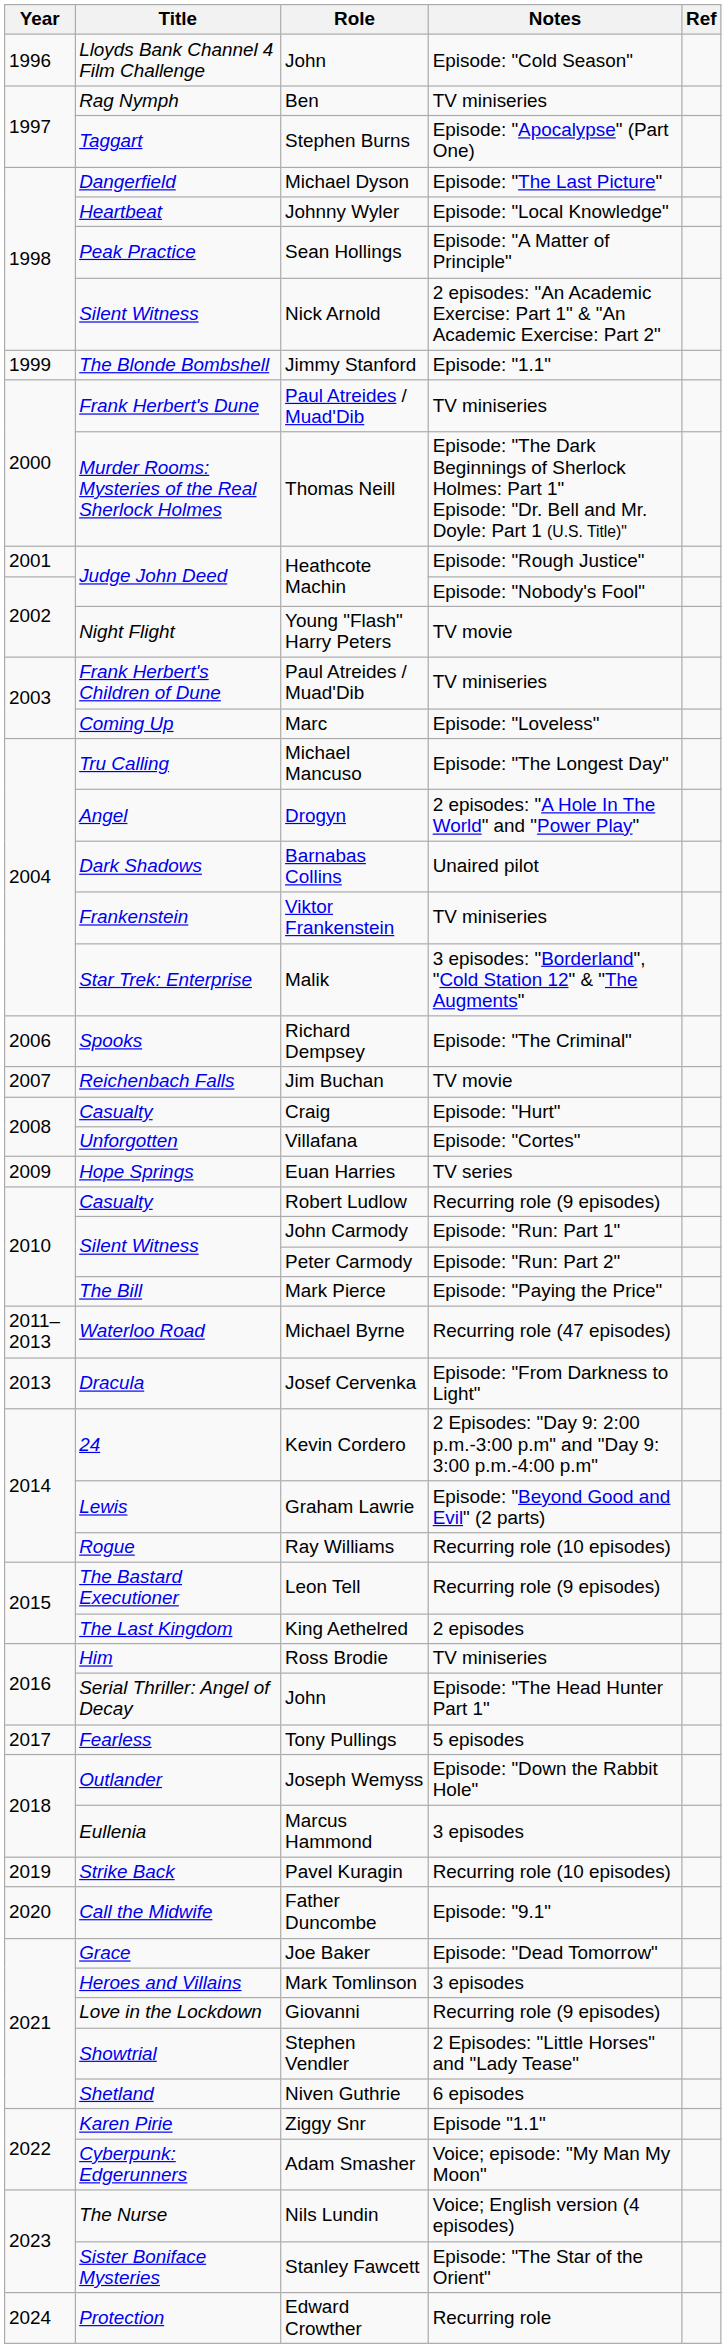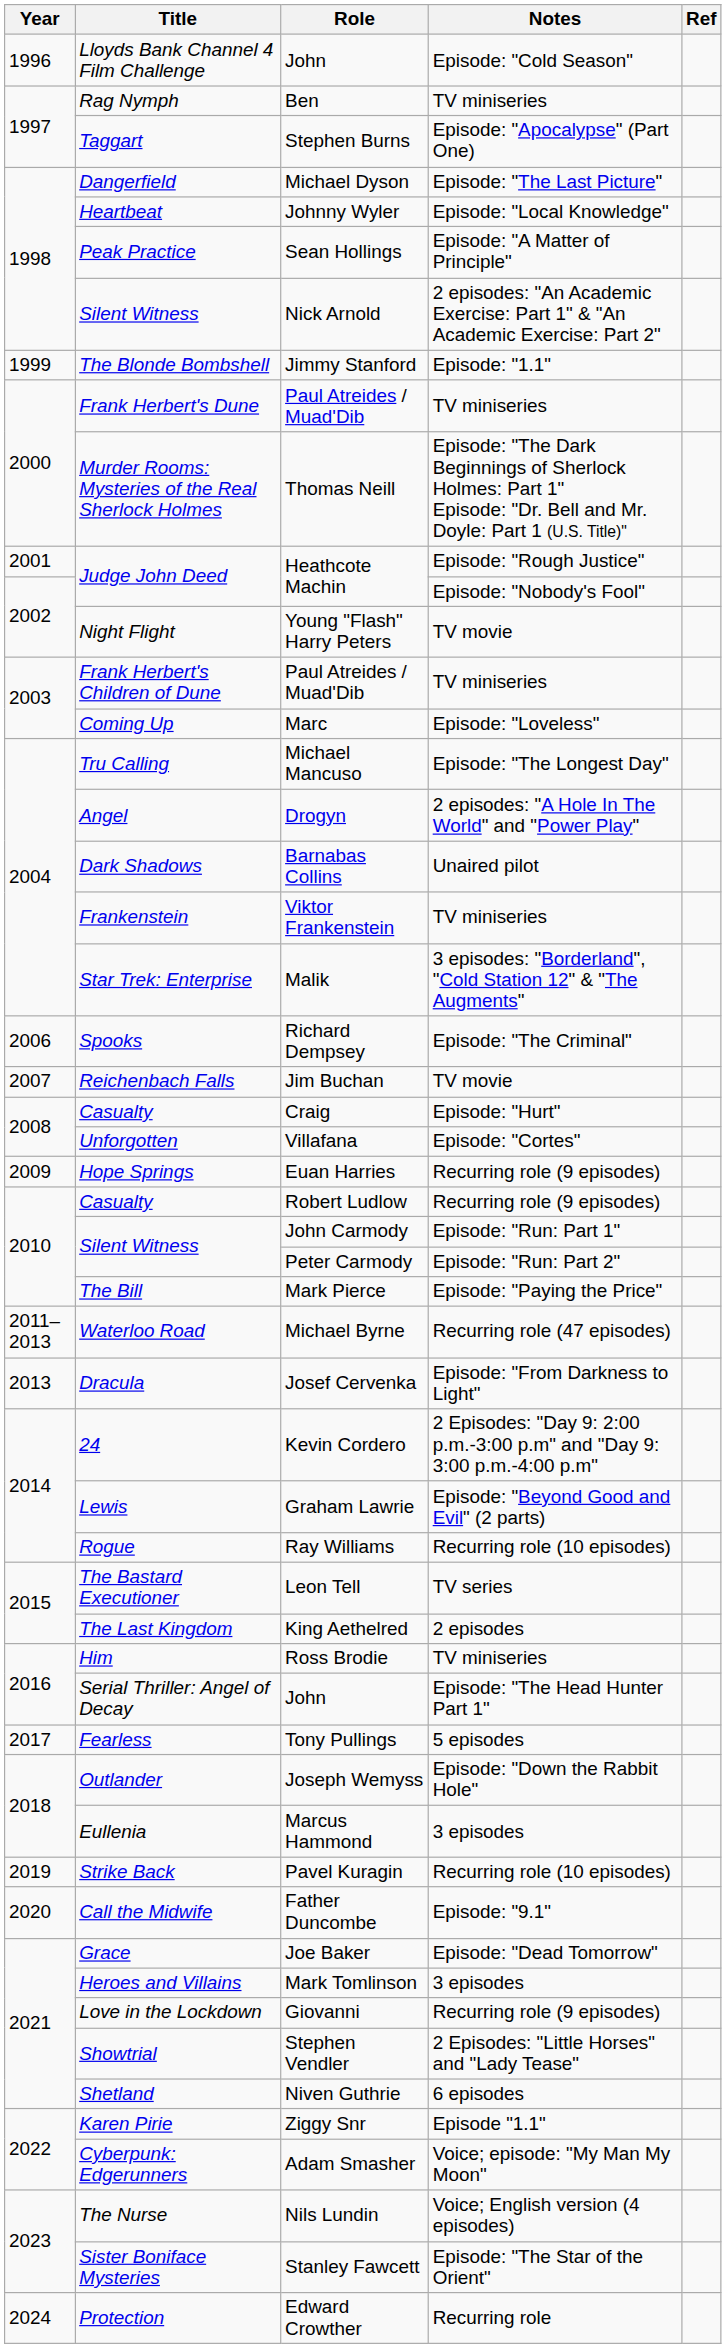 <table class="wikitable">
 <tr>
 <th>Year</th>
 <th>Title</th>
 <th>Role</th>
 <th>Notes</th>
 <th>Ref</th>
 </tr>
 <tr>
 <td>1996</td>
 <td><em>Lloyds Bank Channel 4 Film Challenge</em></td>
 <td>John</td>
 <td>Episode: "Cold Season"</td>
 <td></td>
 </tr>
 <tr>
 <td rowspan="2">1997</td>
 <td><em>Rag Nymph</em></td>
 <td>Ben</td>
 <td>TV miniseries</td>
 <td></td>
 </tr>
 <tr>
 <td><em><a href='#'>Taggart</a></em></td>
 <td>Stephen Burns</td>
 <td>Episode: "<a href='#'>Apocalypse</a>" (Part One)</td>
 <td></td>
 </tr>
 <tr>
 <td rowspan="4">1998</td>
 <td><em><a href='#'>Dangerfield</a></em></td>
 <td>Michael Dyson</td>
 <td>Episode: "<a href='#'>The Last Picture</a>"</td>
 <td></td>
 </tr>
 <tr>
 <td><em><a href='#'>Heartbeat</a></em></td>
 <td>Johnny Wyler</td>
 <td>Episode: "Local Knowledge"</td>
 <td></td>
 </tr>
 <tr>
 <td><em><a href='#'>Peak Practice</a></em></td>
 <td>Sean Hollings</td>
 <td>Episode: "A Matter of Principle"</td>
 <td></td>
 </tr>
 <tr>
 <td><em><a href='#'>Silent Witness</a></em></td>
 <td>Nick Arnold</td>
 <td>2 episodes: "An Academic Exercise: Part 1" & "An Academic Exercise: Part 2"</td>
 <td></td>
 </tr>
 <tr>
 <td>1999</td>
 <td><em><a href='#'>The Blonde Bombshell</a></em></td>
 <td>Jimmy Stanford</td>
 <td>Episode: "1.1"</td>
 <td></td>
 </tr>
 <tr>
 <td rowspan="2">2000</td>
 <td><em><a href='#'>Frank Herbert's Dune</a></em></td>
 <td><a href='#'>Paul Atreides</a> / <a href='#'>Muad'Dib</a></td>
 <td>TV miniseries</td>
 <td></td>
 </tr>
 <tr>
 <td><em><a href='#'>Murder Rooms: Mysteries of the Real Sherlock Holmes</a></em></td>
 <td>Thomas Neill</td>
 <td>Episode: "The Dark Beginnings of Sherlock Holmes: Part 1"<br>Episode: "Dr. Bell and Mr. Doyle: Part 1 <small>(U.S. Title)"</small></td>
 <td></td>
 </tr>
 <tr>
 <td>2001</td>
 <td rowspan="2"><em><a href='#'>Judge John Deed</a></em></td>
 <td rowspan="2">Heathcote Machin</td>
 <td>Episode: "Rough Justice"</td>
 <td></td>
 </tr>
 <tr>
 <td rowspan="2">2002</td>
 <td>Episode: "Nobody's Fool"</td>
 <td></td>
 </tr>
 <tr>
 <td><em>Night Flight</em></td>
 <td>Young "Flash" Harry Peters</td>
 <td>TV movie</td>
 <td></td>
 </tr>
 <tr>
 <td rowspan="2">2003</td>
 <td><em><a href='#'>Frank Herbert's Children of Dune</a></em></td>
 <td>Paul Atreides / Muad'Dib</td>
 <td>TV miniseries</td>
 <td></td>
 </tr>
 <tr>
 <td><em><a href='#'>Coming Up</a></em></td>
 <td>Marc</td>
 <td>Episode: "Loveless"</td>
 <td></td>
 </tr>
 <tr>
 <td rowspan="5">2004</td>
 <td><em><a href='#'>Tru Calling</a></em></td>
 <td>Michael Mancuso</td>
 <td>Episode: "The Longest Day"</td>
 <td></td>
 </tr>
 <tr>
 <td><em><a href='#'>Angel</a></em></td>
 <td><a href='#'>Drogyn</a></td>
 <td>2 episodes: "<a href='#'>A Hole In The World</a>" and "<a href='#'>Power Play</a>"</td>
 <td></td>
 </tr>
 <tr>
 <td><em><a href='#'>Dark Shadows</a></em></td>
 <td><a href='#'>Barnabas Collins</a></td>
 <td>Unaired pilot</td>
 <td></td>
 </tr>
 <tr>
 <td><em><a href='#'>Frankenstein</a></em></td>
 <td><a href='#'>Viktor Frankenstein</a></td>
 <td>TV miniseries</td>
 <td></td>
 </tr>
 <tr>
 <td><em><a href='#'>Star Trek: Enterprise</a></em></td>
 <td>Malik</td>
 <td>3 episodes: "<a href='#'>Borderland</a>", "<a href='#'>Cold Station 12</a>" & "<a href='#'>The Augments</a>"</td>
 <td></td>
 </tr>
 <tr>
 <td>2006</td>
 <td><em><a href='#'>Spooks</a></em></td>
 <td>Richard Dempsey</td>
 <td>Episode: "The Criminal"</td>
 <td></td>
 </tr>
 <tr>
 <td>2007</td>
 <td><em><a href='#'>Reichenbach Falls</a></em></td>
 <td>Jim Buchan</td>
 <td>TV movie</td>
 <td></td>
 </tr>
 <tr>
 <td rowspan="2">2008</td>
 <td><em><a href='#'>Casualty</a></em></td>
 <td>Craig</td>
 <td>Episode: "Hurt"</td>
 <td></td>
 </tr>
 <tr>
 <td><em><a href='#'>Unforgotten</a></em></td>
 <td>Villafana</td>
 <td>Episode: "Cortes"</td>
 <td></td>
 </tr>
 <tr>
 <td>2009</td>
 <td><em><a href='#'>Hope Springs</a></em></td>
 <td>Euan Harries</td>
-<td>TV series</td>
+<td>Recurring role (9 episodes)</td>
 <td></td>
 </tr>
 <tr>
 <td rowspan="4">2010</td>
 <td><em><a href='#'>Casualty</a></em></td>
 <td>Robert Ludlow</td>
 <td>Recurring role (9 episodes)</td>
 <td></td>
 </tr>
 <tr>
 <td rowspan="2"><em><a href='#'>Silent Witness</a></em></td>
 <td>John Carmody</td>
 <td>Episode: "Run: Part 1"</td>
 <td></td>
 </tr>
 <tr>
 <td>Peter Carmody</td>
 <td>Episode: "Run: Part 2"</td>
 <td></td>
 </tr>
 <tr>
 <td><em><a href='#'>The Bill</a></em></td>
 <td>Mark Pierce</td>
 <td>Episode: "Paying the Price"</td>
 <td></td>
 </tr>
 <tr>
 <td>2011–2013</td>
 <td><em><a href='#'>Waterloo Road</a></em></td>
 <td>Michael Byrne</td>
 <td>Recurring role (47 episodes)</td>
 <td></td>
 </tr>
 <tr>
 <td>2013</td>
 <td><em><a href='#'>Dracula</a></em></td>
 <td>Josef Cervenka</td>
 <td>Episode: "From Darkness to Light"</td>
 <td></td>
 </tr>
 <tr>
 <td rowspan="3">2014</td>
 <td><em><a href='#'>24</a></em></td>
 <td>Kevin Cordero</td>
 <td>2 Episodes: "Day 9: 2:00 p.m.-3:00 p.m" and "Day 9: 3:00 p.m.-4:00 p.m"</td>
 <td></td>
 </tr>
 <tr>
 <td><em><a href='#'>Lewis</a></em></td>
 <td>Graham Lawrie</td>
 <td>Episode: "<a href='#'>Beyond Good and Evil</a>" (2 parts)</td>
 <td></td>
 </tr>
 <tr>
 <td><em><a href='#'>Rogue</a></em></td>
 <td>Ray Williams</td>
 <td>Recurring role (10 episodes)</td>
 <td></td>
 </tr>
 <tr>
 <td rowspan="2">2015</td>
 <td><em><a href='#'>The Bastard Executioner</a></em></td>
 <td>Leon Tell</td>
-<td>Recurring role (9 episodes)</td>
+<td>TV series</td>
 <td></td>
 </tr>
 <tr>
 <td><em><a href='#'>The Last Kingdom</a></em></td>
 <td>King Aethelred</td>
 <td>2 episodes</td>
 <td></td>
 </tr>
 <tr>
 <td rowspan="2">2016</td>
 <td><em><a href='#'>Him</a></em></td>
 <td>Ross Brodie</td>
 <td>TV miniseries</td>
 <td></td>
 </tr>
 <tr>
 <td><em>Serial Thriller: Angel of Decay</em></td>
 <td>John</td>
 <td>Episode: "The Head Hunter Part 1"</td>
 <td></td>
 </tr>
 <tr>
 <td>2017</td>
 <td><em><a href='#'>Fearless</a></em></td>
 <td>Tony Pullings</td>
 <td>5 episodes</td>
 <td></td>
 </tr>
 <tr>
 <td rowspan="2">2018</td>
 <td><em><a href='#'>Outlander</a></em></td>
 <td>Joseph Wemyss</td>
 <td>Episode: "Down the Rabbit Hole"</td>
 <td></td>
 </tr>
 <tr>
 <td><em>Eullenia</em></td>
 <td>Marcus Hammond</td>
 <td>3 episodes</td>
 <td></td>
 </tr>
 <tr>
 <td>2019</td>
 <td><em><a href='#'>Strike Back</a></em></td>
 <td>Pavel Kuragin</td>
 <td>Recurring role (10 episodes)</td>
 <td></td>
 </tr>
 <tr>
 <td>2020</td>
 <td><em><a href='#'>Call the Midwife</a></em></td>
 <td>Father Duncombe</td>
 <td>Episode: "9.1"</td>
 <td></td>
 </tr>
 <tr>
 <td rowspan="5">2021</td>
 <td><em><a href='#'>Grace</a></em></td>
 <td>Joe Baker</td>
 <td>Episode: "Dead Tomorrow"</td>
 <td></td>
 </tr>
 <tr>
 <td><em><a href='#'>Heroes and Villains</a></em></td>
 <td>Mark Tomlinson</td>
 <td>3 episodes</td>
 <td></td>
 </tr>
 <tr>
 <td><em>Love in the Lockdown</em></td>
 <td>Giovanni</td>
 <td>Recurring role (9 episodes)</td>
 <td></td>
 </tr>
 <tr>
 <td><em><a href='#'>Showtrial</a></em></td>
 <td>Stephen Vendler</td>
 <td>2 Episodes: "Little Horses" and "Lady Tease"</td>
 <td></td>
 </tr>
 <tr>
 <td><em><a href='#'>Shetland</a></em></td>
 <td>Niven Guthrie</td>
 <td>6 episodes</td>
 <td></td>
 </tr>
 <tr>
 <td rowspan="2">2022</td>
 <td><em><a href='#'>Karen Pirie</a></em></td>
 <td>Ziggy Snr</td>
 <td>Episode "1.1"</td>
 <td></td>
 </tr>
 <tr>
 <td><em><a href='#'>Cyberpunk: Edgerunners</a></em></td>
 <td>Adam Smasher</td>
 <td>Voice; episode: "My Man My Moon"</td>
 <td></td>
 </tr>
 <tr>
 <td rowspan="2">2023</td>
 <td><em>The Nurse</em></td>
 <td>Nils Lundin</td>
 <td>Voice; English version (4 episodes)</td>
 <td></td>
 </tr>
 <tr>
 <td><em><a href='#'>Sister Boniface Mysteries</a></em></td>
 <td>Stanley Fawcett</td>
 <td>Episode: "The Star of the Orient"</td>
 <td></td>
 </tr>
 <tr>
 <td>2024</td>
 <td><em><a href='#'>Protection</a> </em></td>
 <td>Edward Crowther</td>
 <td>Recurring role</td>
 </tr>
 </table>
